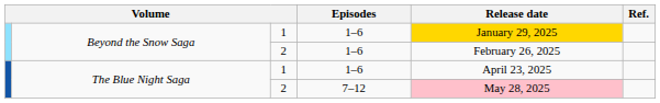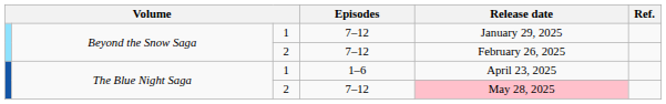 <table class="wikitable" style="text-align: center; width: 70%;">
 <tr>
 <th colspan="3">Volume</th>
 <th>Episodes</th>
 <th>Release date</th>
 <th style="width:5%;">Ref.</th>
 </tr>
 <tr>
 <td rowspan="2" style="width:1%; background: #8DE2FF"></td>
 <td rowspan="2"><em>Beyond the Snow Saga</em></td>
 <td>1</td>
-<td>1–6</td>
-<td style="background: gold;">January 29, 2025</td>
+<td>7–12</td>
+<td>January 29, 2025</td>
 <td></td>
 </tr>
 <tr>
 <td>2</td>
-<td>1–6</td>
+<td>7–12</td>
 <td>February 26, 2025</td>
 <td></td>
 </tr>
 <tr>
 <td rowspan="2" style="width:1%; background: #1255A6"></td>
 <td rowspan="2"><em>The Blue Night Saga</em></td>
 <td>1</td>
 <td>1–6</td>
 <td>April 23, 2025</td>
 <td></td>
 </tr>
 <tr>
 <td>2</td>
 <td>7–12</td>
 <td style="background: pink;">May 28, 2025</td>
 <td></td>
 </tr>
 </table>
